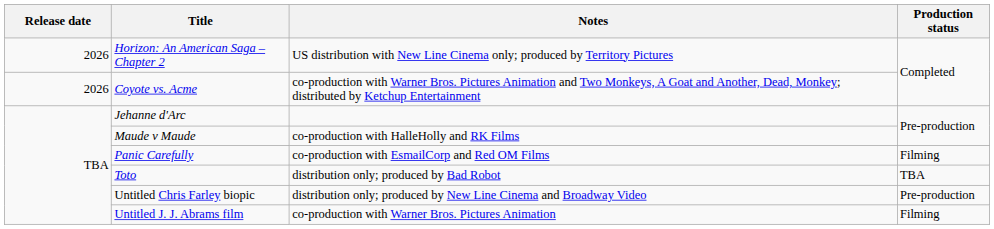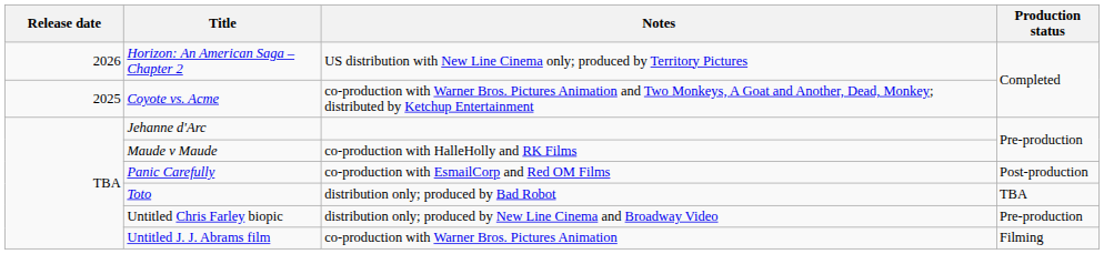 <table class="wikitable sortable" style="width:100%;">
 <tr>
 <th scope="col" style="width:130px;">Release date</th>
 <th>Title</th>
 <th>Notes</th>
 <th>Production status</th>
 </tr>
 <tr>
 <td style="text-align:right;">2026</td>
 <td><em><a href='#'>Horizon: An American Saga – Chapter 2</a></em></td>
 <td>US distribution with <a href='#'>New Line Cinema</a> only; produced by <a href='#'>Territory Pictures</a></td>
 <td rowspan="2">Completed</td>
 </tr>
 <tr>
-<td style="text-align:right;">2026</td>
+<td style="text-align:right;">2025</td>
 <td><em><a href='#'>Coyote vs. Acme</a></em></td>
 <td>co-production with <a href='#'>Warner Bros. Pictures Animation</a> and <a href='#'>Two Monkeys, A Goat and Another, Dead, Monkey</a>; distributed by <a href='#'>Ketchup Entertainment</a></td>
 </tr>
 <tr>
 <td rowspan="6" style="text-align:right;">TBA</td>
 <td><em>Jehanne d'Arc</em></td>
 <td></td>
 <td rowspan="2">Pre-production</td>
 </tr>
 <tr>
 <td><em>Maude v Maude</em></td>
 <td>co-production with HalleHolly and <a href='#'>RK Films</a></td>
 </tr>
 <tr>
 <td><em><a href='#'>Panic Carefully</a></em></td>
 <td>co-production with <a href='#'>EsmailCorp</a> and <a href='#'>Red OM Films</a></td>
-<td>Filming</td>
+<td>Post-production</td>
 </tr>
 <tr>
 <td><em><a href='#'>Toto</a></em></td>
 <td>distribution only; produced by <a href='#'>Bad Robot</a></td>
 <td>TBA</td>
 </tr>
 <tr>
 <td>Untitled <a href='#'>Chris Farley</a> biopic</td>
 <td>distribution only; produced by <a href='#'>New Line Cinema</a> and <a href='#'>Broadway Video</a></td>
 <td>Pre-production</td>
 </tr>
 <tr>
 <td><a href='#'>Untitled J. J. Abrams film</a></td>
 <td>co-production with <a href='#'>Warner Bros. Pictures Animation</a></td>
 <td>Filming</td>
 </tr>
 </table>
